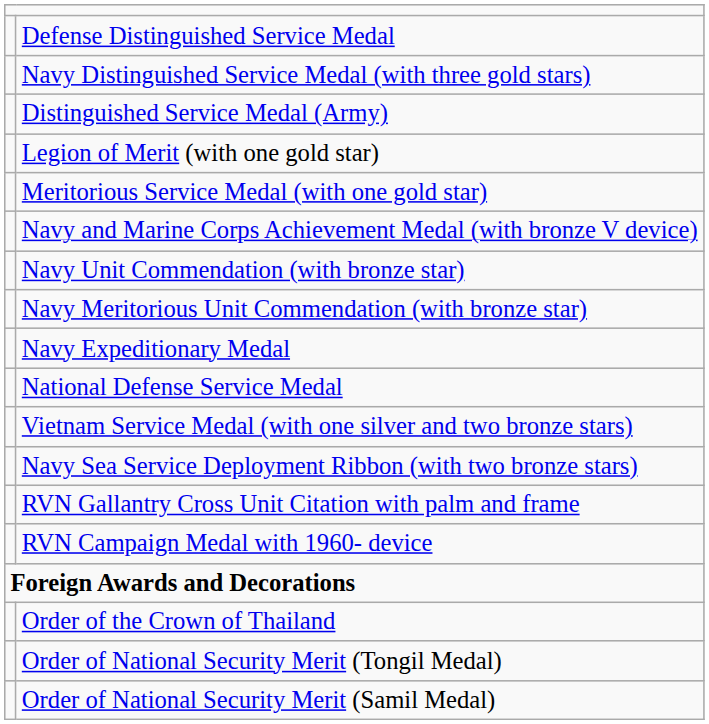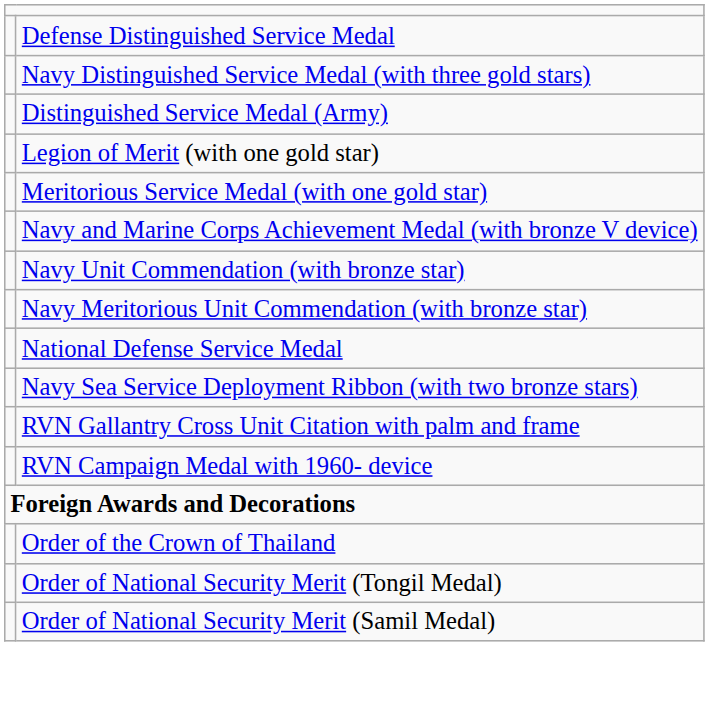 <table class="wikitable">
 <tr>
 <td colspan="2"></td>
 </tr>
 <tr>
 <td></td>
 <td><a href='#'>Defense Distinguished Service Medal</a></td>
 </tr>
 <tr>
 <td></td>
 <td><a href='#'>Navy Distinguished Service Medal (with three gold stars)</a></td>
 </tr>
 <tr>
 <td></td>
 <td><a href='#'>Distinguished Service Medal (Army)</a></td>
 </tr>
 <tr>
 <td></td>
 <td><a href='#'>Legion of Merit</a> (with one gold star)</td>
 </tr>
 <tr>
 <td></td>
 <td><a href='#'>Meritorious Service Medal (with one gold star)</a></td>
 </tr>
 <tr>
 <td></td>
 <td><a href='#'>Navy and Marine Corps Achievement Medal (with bronze V device)</a></td>
 </tr>
 <tr>
 <td></td>
 <td><a href='#'>Navy Unit Commendation (with bronze star)</a></td>
 </tr>
 <tr>
 <td></td>
 <td><a href='#'>Navy Meritorious Unit Commendation (with bronze star)</a></td>
 </tr>
 <tr>
 <td></td>
-<td><a href='#'>Navy Expeditionary Medal</a></td>
-</tr>
-<tr>
-<td></td>
 <td><a href='#'>National Defense Service Medal</a></td>
-</tr>
-<tr>
-<td></td>
-<td><a href='#'>Vietnam Service Medal (with one silver and two bronze stars)</a></td>
 </tr>
 <tr>
 <td></td>
 <td><a href='#'>Navy Sea Service Deployment Ribbon (with two bronze stars)</a></td>
 </tr>
 <tr>
 <td></td>
 <td><a href='#'>RVN Gallantry Cross Unit Citation with palm and frame</a></td>
 </tr>
 <tr>
 <td></td>
 <td><a href='#'>RVN Campaign Medal with 1960- device</a></td>
 </tr>
 <tr>
 <td colspan="2"><strong>Foreign Awards and Decorations</strong></td>
 </tr>
 <tr>
 <td></td>
 <td><a href='#'>Order of the Crown of Thailand</a></td>
 </tr>
 <tr>
 <td></td>
 <td><a href='#'>Order of National Security Merit</a> (Tongil Medal)</td>
 </tr>
 <tr>
 <td></td>
 <td><a href='#'>Order of National Security Merit</a> (Samil Medal)</td>
 </tr>
 </table>
